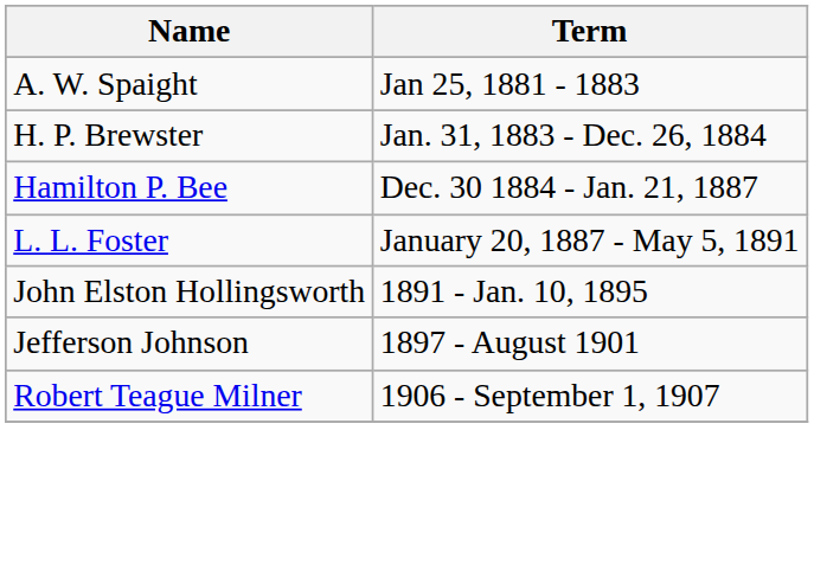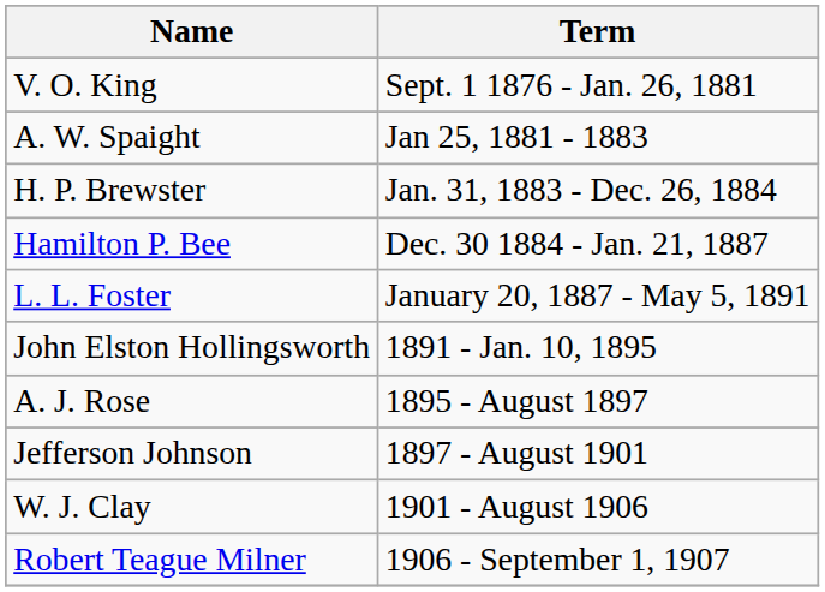 <table class="wikitable sortable">
 <tr>
 <th>Name</th>
 <th>Term</th>
+</tr>
+<tr>
+<td>V. O. King</td>
+<td>Sept. 1 1876 - Jan. 26, 1881</td>
 </tr>
 <tr>
 <td>A. W. Spaight</td>
 <td>Jan 25, 1881 - 1883</td>
 </tr>
 <tr>
 <td>H. P. Brewster</td>
 <td>Jan. 31, 1883 - Dec. 26, 1884</td>
 </tr>
 <tr>
 <td><a href='#'>Hamilton P. Bee</a></td>
 <td>Dec. 30 1884 - Jan. 21, 1887</td>
 </tr>
 <tr>
 <td><a href='#'>L. L. Foster</a></td>
 <td>January 20, 1887 - May 5, 1891</td>
 </tr>
 <tr>
 <td>John Elston Hollingsworth</td>
 <td>1891 - Jan. 10, 1895</td>
 </tr>
 <tr>
+<td>A. J. Rose</td>
+<td>1895 - August 1897</td>
+</tr>
+<tr>
 <td>Jefferson Johnson</td>
 <td>1897 - August 1901</td>
+</tr>
+<tr>
+<td>W. J. Clay</td>
+<td>1901 - August 1906</td>
 </tr>
 <tr>
 <td><a href='#'>Robert Teague Milner</a></td>
 <td>1906 - September 1, 1907</td>
 </tr>
 <tr>
 </tr>
 </table>
